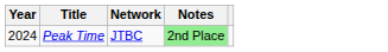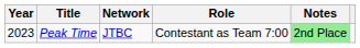 <table class="wikitable plainrowheaders sortable">
 <tr>
 <th scope="col">Year</th>
 <th scope="col">Title</th>
 <th scope="col">Network</th>
+<th scope="col">Role</th>
 <th scope="col">Notes</th>
 <th scope="col" class="unsortable"></th>
 </tr>
 <tr>
-<td>2024</td>
+<td>2023</td>
 <td><em><a href='#'>Peak Time</a></em></td>
 <td><a href='#'>JTBC</a></td>
+<td>Contestant as Team 7:00</td>
 <td style="background: lightgreen;">2nd Place</td>
 <td></td>
 </tr>
 </table>
